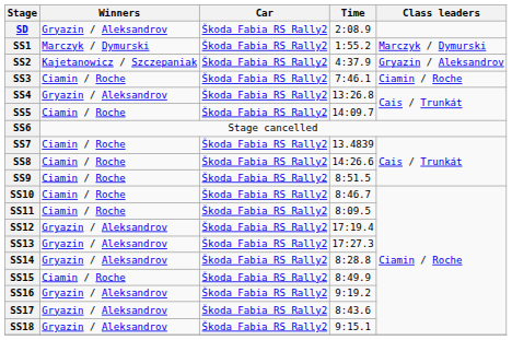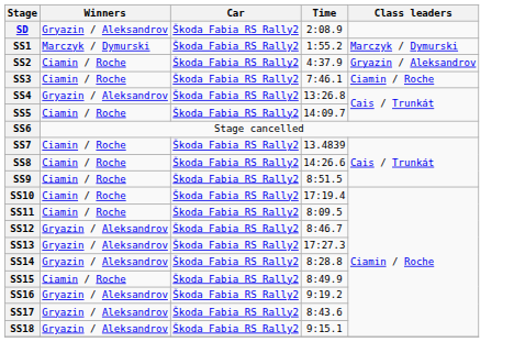 <table class="wikitable" style="font-size:85%">
 <tr>
 <th>Stage</th>
 <th>Winners</th>
 <th>Car</th>
 <th>Time</th>
 <th>Class leaders</th>
 </tr>
 <tr>
 <th><a href='#'>SD</a></th>
 <td><a href='#'>Gryazin</a> / <a href='#'>Aleksandrov</a></td>
 <td><a href='#'>Škoda Fabia RS Rally2</a></td>
 <td align="center">2:08.9</td>
 <td></td>
 </tr>
 <tr>
 <th>SS1</th>
 <td><a href='#'>Marczyk</a> / <a href='#'>Dymurski</a></td>
 <td><a href='#'>Škoda Fabia RS Rally2</a></td>
 <td align="center">1:55.2</td>
 <td><a href='#'>Marczyk</a> / <a href='#'>Dymurski</a></td>
 </tr>
 <tr>
 <th>SS2</th>
-<td><a href='#'>Kajetanowicz</a> / <a href='#'>Szczepaniak</a></td>
+<td><a href='#'>Ciamin</a> / <a href='#'>Roche</a></td>
 <td><a href='#'>Škoda Fabia RS Rally2</a></td>
 <td align="center">4:37.9</td>
 <td><a href='#'>Gryazin</a> / <a href='#'>Aleksandrov</a></td>
 </tr>
 <tr>
 <th>SS3</th>
 <td><a href='#'>Ciamin</a> / <a href='#'>Roche</a></td>
 <td><a href='#'>Škoda Fabia RS Rally2</a></td>
 <td align="center">7:46.1</td>
 <td><a href='#'>Ciamin</a> / <a href='#'>Roche</a></td>
 </tr>
 <tr>
 <th>SS4</th>
 <td><a href='#'>Gryazin</a> / <a href='#'>Aleksandrov</a></td>
 <td><a href='#'>Škoda Fabia RS Rally2</a></td>
 <td align="center">13:26.8</td>
 <td rowspan="2"><a href='#'>Cais</a> / <a href='#'>Trunkát</a></td>
 </tr>
 <tr>
 <th>SS5</th>
 <td><a href='#'>Ciamin</a> / <a href='#'>Roche</a></td>
 <td><a href='#'>Škoda Fabia RS Rally2</a></td>
 <td align="center">14:09.7</td>
 </tr>
 <tr>
 <th>SS6</th>
 <td align="center" colspan="4">Stage cancelled</td>
 </tr>
 <tr>
 <th>SS7</th>
 <td><a href='#'>Ciamin</a> / <a href='#'>Roche</a></td>
 <td><a href='#'>Škoda Fabia RS Rally2</a></td>
 <td align="center">13.4839</td>
 <td rowspan="3"><a href='#'>Cais</a> / <a href='#'>Trunkát</a></td>
 </tr>
 <tr>
 <th>SS8</th>
 <td><a href='#'>Ciamin</a> / <a href='#'>Roche</a></td>
 <td><a href='#'>Škoda Fabia RS Rally2</a></td>
 <td align="center">14:26.6</td>
 </tr>
 <tr>
 <th>SS9</th>
 <td><a href='#'>Ciamin</a> / <a href='#'>Roche</a></td>
 <td><a href='#'>Škoda Fabia RS Rally2</a></td>
 <td align="center">8:51.5</td>
 </tr>
 <tr>
 <th>SS10</th>
 <td><a href='#'>Ciamin</a> / <a href='#'>Roche</a></td>
 <td><a href='#'>Škoda Fabia RS Rally2</a></td>
-<td align="center">8:46.7</td>
+<td align="center">17:19.4</td>
 <td rowspan="9"><a href='#'>Ciamin</a> / <a href='#'>Roche</a></td>
 </tr>
 <tr>
 <th>SS11</th>
 <td><a href='#'>Ciamin</a> / <a href='#'>Roche</a></td>
 <td><a href='#'>Škoda Fabia RS Rally2</a></td>
 <td align="center">8:09.5</td>
 </tr>
 <tr>
 <th>SS12</th>
 <td><a href='#'>Gryazin</a> / <a href='#'>Aleksandrov</a></td>
 <td><a href='#'>Škoda Fabia RS Rally2</a></td>
-<td align="center">17:19.4</td>
+<td align="center">8:46.7</td>
 </tr>
 <tr>
 <th>SS13</th>
 <td><a href='#'>Gryazin</a> / <a href='#'>Aleksandrov</a></td>
 <td><a href='#'>Škoda Fabia RS Rally2</a></td>
 <td align="center">17:27.3</td>
 </tr>
 <tr>
 <th>SS14</th>
 <td><a href='#'>Gryazin</a> / <a href='#'>Aleksandrov</a></td>
 <td><a href='#'>Škoda Fabia RS Rally2</a></td>
 <td align="center">8:28.8</td>
 </tr>
 <tr>
 <th>SS15</th>
 <td><a href='#'>Ciamin</a> / <a href='#'>Roche</a></td>
 <td><a href='#'>Škoda Fabia RS Rally2</a></td>
 <td align="center">8:49.9</td>
 </tr>
 <tr>
 <th>SS16</th>
 <td><a href='#'>Gryazin</a> / <a href='#'>Aleksandrov</a></td>
 <td><a href='#'>Škoda Fabia RS Rally2</a></td>
 <td align="center">9:19.2</td>
 </tr>
 <tr>
 <th>SS17</th>
 <td><a href='#'>Gryazin</a> / <a href='#'>Aleksandrov</a></td>
 <td><a href='#'>Škoda Fabia RS Rally2</a></td>
 <td align="center">8:43.6</td>
 </tr>
 <tr>
 <th>SS18</th>
 <td><a href='#'>Gryazin</a> / <a href='#'>Aleksandrov</a></td>
 <td><a href='#'>Škoda Fabia RS Rally2</a></td>
 <td align="center">9:15.1</td>
 </tr>
 <tr>
 </tr>
 </table>
